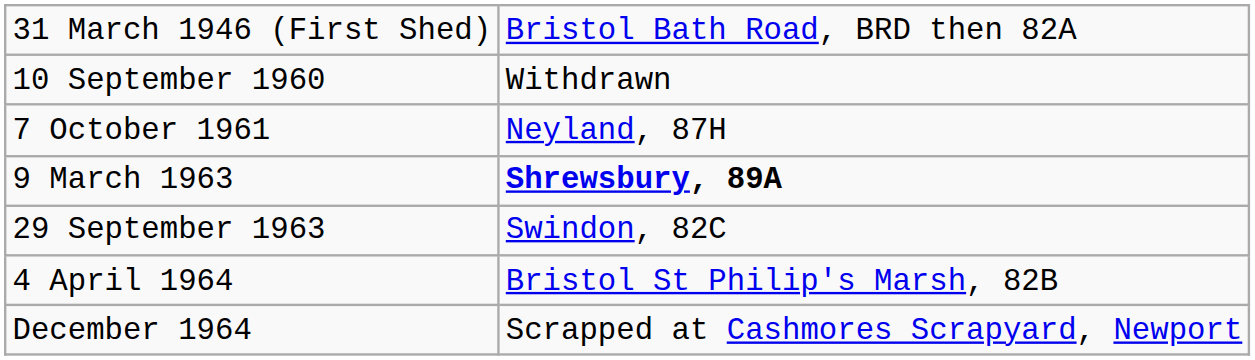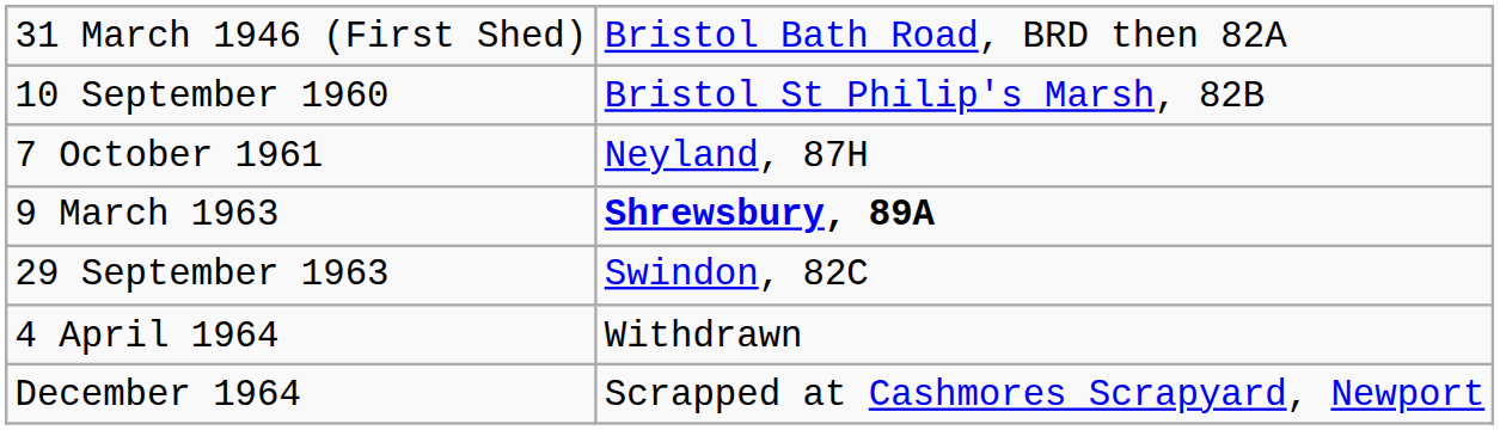 <table class="wikitable">
 <tr>
 <td>31 March 1946 (First Shed)</td>
 <td><a href='#'>Bristol Bath Road</a>, BRD then 82A</td>
 </tr>
 <tr>
 <td>10 September 1960</td>
-<td>Withdrawn</td>
+<td><a href='#'>Bristol St Philip's Marsh</a>, 82B</td>
 </tr>
 <tr>
 <td>7 October 1961</td>
 <td><a href='#'>Neyland</a>, 87H</td>
 </tr>
 <tr>
 <td>9 March 1963</td>
 <td><strong><a href='#'>Shrewsbury</a>, 89A</strong></td>
 </tr>
 <tr>
 <td>29 September 1963</td>
 <td><a href='#'>Swindon</a>, 82C</td>
 </tr>
 <tr>
 <td>4 April 1964</td>
-<td><a href='#'>Bristol St Philip's Marsh</a>, 82B</td>
+<td>Withdrawn</td>
 </tr>
 <tr>
 <td>December 1964</td>
 <td>Scrapped at <a href='#'>Cashmores Scrapyard</a>, <a href='#'>Newport</a></td>
 </tr>
 </table>
